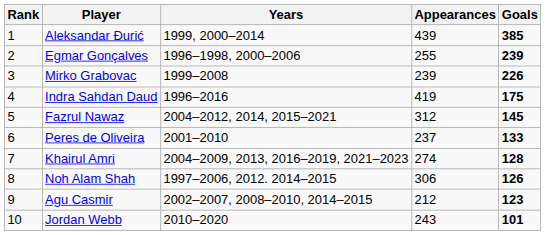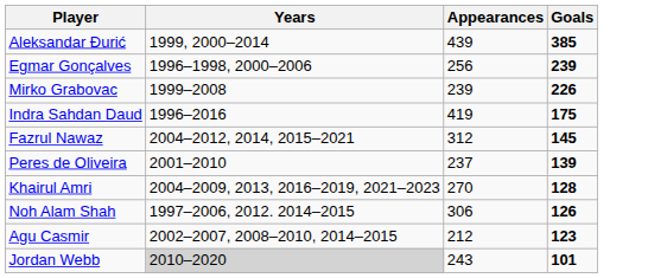 <table class="wikitable">
 <tr>
-<th>Rank</th>
 <th>Player</th>
 <th>Years</th>
 <th>Appearances</th>
 <th>Goals</th>
 </tr>
 <tr>
-<td>1</td>
 <td> <a href='#'>Aleksandar Đurić</a></td>
 <td>1999, 2000–2014</td>
 <td>439</td>
 <td><strong>385</strong></td>
 </tr>
 <tr>
-<td>2</td>
 <td> <a href='#'>Egmar Gonçalves</a></td>
 <td>1996–1998, 2000–2006</td>
-<td>255</td>
+<td>256</td>
 <td><strong>239</strong></td>
 </tr>
 <tr>
-<td>3</td>
 <td> <a href='#'>Mirko Grabovac</a></td>
 <td>1999–2008</td>
 <td>239</td>
 <td><strong>226</strong></td>
 </tr>
 <tr>
-<td>4</td>
 <td> <a href='#'>Indra Sahdan Daud</a></td>
 <td>1996–2016</td>
 <td>419</td>
 <td><strong>175</strong></td>
 </tr>
 <tr>
-<td>5</td>
 <td> <a href='#'>Fazrul Nawaz</a></td>
 <td>2004–2012, 2014, 2015–2021</td>
 <td>312</td>
 <td><strong>145</strong></td>
 </tr>
 <tr>
-<td>6</td>
 <td> <a href='#'>Peres de Oliveira</a></td>
 <td>2001–2010</td>
 <td>237</td>
-<td><strong>133</strong></td>
+<td><strong>139</strong></td>
 </tr>
 <tr>
-<td>7</td>
 <td> <a href='#'>Khairul Amri</a></td>
 <td>2004–2009, 2013, 2016–2019, 2021–2023</td>
-<td>274</td>
+<td>270</td>
 <td><strong>128</strong></td>
 </tr>
 <tr>
-<td>8</td>
 <td> <a href='#'>Noh Alam Shah</a></td>
 <td>1997–2006, 2012. 2014–2015</td>
 <td>306</td>
 <td><strong>126</strong></td>
 </tr>
 <tr>
-<td>9</td>
 <td> <a href='#'>Agu Casmir</a></td>
 <td>2002–2007, 2008–2010, 2014–2015</td>
 <td>212</td>
 <td><strong>123</strong></td>
 </tr>
 <tr>
-<td>10</td>
 <td> <a href='#'>Jordan Webb</a></td>
-<td>2010–2020</td>
+<td style="background: lightgrey;">2010–2020</td>
 <td>243</td>
 <td><strong>101</strong></td>
 </tr>
 </table>
